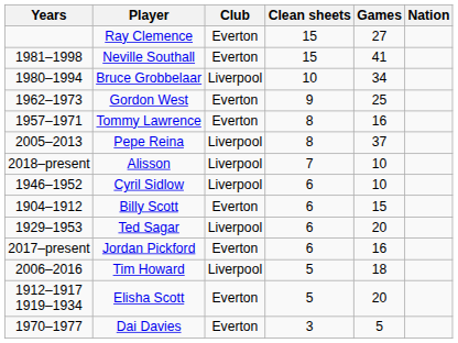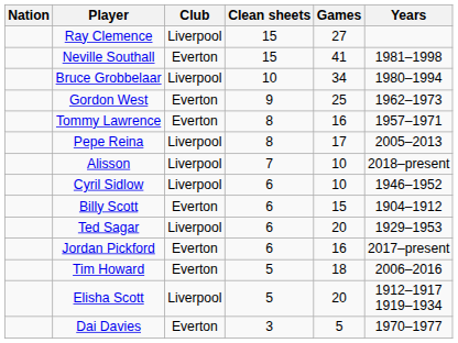 <table class="wikitable" style="text-align:center">
 <tr>
-<th>Years</th>
+<th>Nation</th>
 <th>Player</th>
 <th>Club</th>
 <th>Clean sheets</th>
 <th>Games</th>
-<th>Nation</th>
+<th>Years</th>
 </tr>
 <tr>
 <td></td>
 <td><a href='#'>Ray Clemence</a></td>
-<td>Everton</td>
+<td>Liverpool</td>
 <td>15</td>
 <td>27</td>
 <td></td>
 </tr>
 <tr>
-<td>1981–1998</td>
+<td></td>
 <td><a href='#'>Neville Southall</a></td>
 <td>Everton</td>
 <td>15</td>
 <td>41</td>
-<td></td>
+<td>1981–1998</td>
 </tr>
 <tr>
-<td>1980–1994</td>
+<td></td>
 <td><a href='#'>Bruce Grobbelaar</a></td>
 <td>Liverpool</td>
 <td>10</td>
 <td>34</td>
-<td></td>
+<td>1980–1994</td>
 </tr>
 <tr>
-<td>1962–1973</td>
+<td></td>
 <td><a href='#'>Gordon West</a></td>
 <td>Everton</td>
 <td>9</td>
 <td>25</td>
-<td></td>
+<td>1962–1973</td>
 </tr>
 <tr>
-<td>1957–1971</td>
+<td></td>
 <td><a href='#'>Tommy Lawrence</a></td>
 <td>Everton</td>
 <td>8</td>
 <td>16</td>
-<td></td>
+<td>1957–1971</td>
 </tr>
 <tr>
-<td>2005–2013</td>
+<td></td>
 <td><a href='#'>Pepe Reina</a></td>
 <td>Liverpool</td>
 <td>8</td>
-<td>37</td>
-<td></td>
+<td>17</td>
+<td>2005–2013</td>
 </tr>
 <tr>
-<td>2018–present</td>
+<td></td>
 <td><a href='#'>Alisson</a></td>
 <td>Liverpool</td>
 <td>7</td>
 <td>10</td>
-<td></td>
+<td>2018–present</td>
 </tr>
 <tr>
-<td>1946–1952</td>
+<td></td>
 <td><a href='#'>Cyril Sidlow</a></td>
 <td>Liverpool</td>
 <td>6</td>
 <td>10</td>
-<td></td>
+<td>1946–1952</td>
 </tr>
 <tr>
-<td>1904–1912</td>
+<td></td>
 <td><a href='#'>Billy Scott</a></td>
 <td>Everton</td>
 <td>6</td>
 <td>15</td>
-<td></td>
+<td>1904–1912</td>
 </tr>
 <tr>
-<td>1929–1953</td>
+<td></td>
 <td><a href='#'>Ted Sagar</a></td>
 <td>Liverpool</td>
 <td>6</td>
 <td>20</td>
-<td></td>
+<td>1929–1953</td>
 </tr>
 <tr>
-<td>2017–present</td>
+<td></td>
 <td><a href='#'>Jordan Pickford</a></td>
 <td>Everton</td>
 <td>6</td>
 <td>16</td>
-<td></td>
+<td>2017–present</td>
 </tr>
 <tr>
+<td></td>
+<td><a href='#'>Tim Howard</a></td>
+<td>Everton</td>
+<td>5</td>
+<td>18</td>
 <td>2006–2016</td>
-<td><a href='#'>Tim Howard</a></td>
+</tr>
+<tr>
+<td></td>
+<td><a href='#'>Elisha Scott</a></td>
 <td>Liverpool</td>
 <td>5</td>
-<td>18</td>
-<td></td>
+<td>20</td>
+<td>1912–1917<br>1919–1934</td>
 </tr>
 <tr>
-<td>1912–1917<br>1919–1934</td>
-<td><a href='#'>Elisha Scott</a></td>
-<td>Everton</td>
-<td>5</td>
-<td>20</td>
 <td></td>
-</tr>
-<tr>
-<td>1970–1977</td>
 <td><a href='#'>Dai Davies</a></td>
 <td>Everton</td>
 <td>3</td>
 <td>5</td>
-<td></td>
+<td>1970–1977</td>
 </tr>
 </table>
